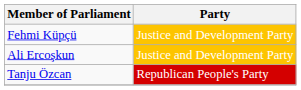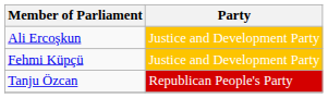 <table class="wikitable">
 <tr>
 <th>Member of Parliament</th>
 <th>Party</th>
 </tr>
 <tr>
-<td><a href='#'>Fehmi Küpçü</a></td>
+<td><a href='#'>Ali Ercoşkun</a></td>
 <td style="background:#FDC400; color:white">Justice and Development Party</td>
 </tr>
 <tr>
-<td><a href='#'>Ali Ercoşkun</a></td>
+<td><a href='#'>Fehmi Küpçü</a></td>
 <td style="background:#FDC400; color:white">Justice and Development Party</td>
 </tr>
 <tr>
 <td><a href='#'>Tanju Özcan</a></td>
 <td style="background:#D40000; color:white">Republican People's Party</td>
 </tr>
 <tr>
 </tr>
 </table>
